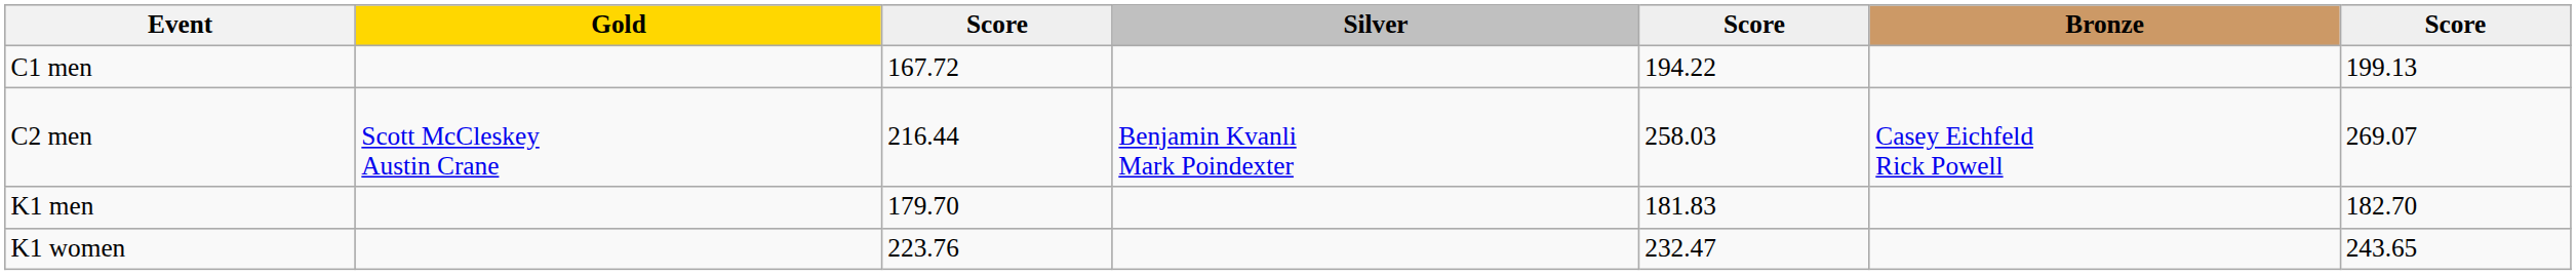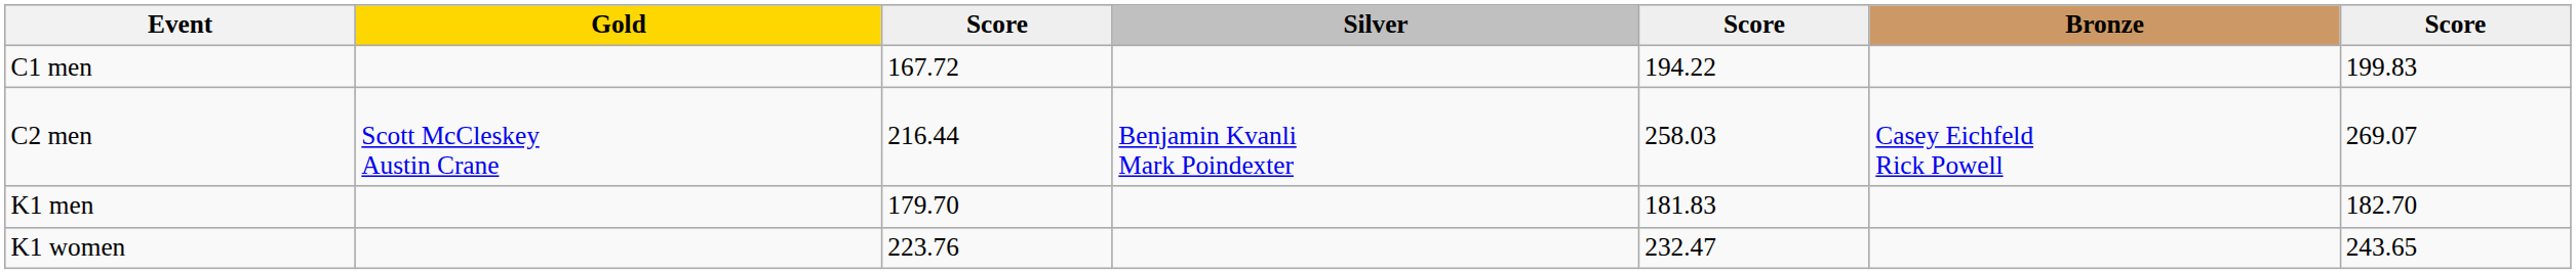 <table class="wikitable" width=100%>
 <tr>
 <th>Event</th>
 <td align=center bgcolor="gold"><strong>Gold</strong></td>
 <td align=center bgcolor="EFEFEF"><strong>Score</strong></td>
 <td align=center bgcolor="silver"><strong>Silver</strong></td>
 <td align=center bgcolor="EFEFEF"><strong>Score</strong></td>
 <td align=center bgcolor="CC9966"><strong>Bronze</strong></td>
 <td align=center bgcolor="EFEFEF"><strong>Score</strong></td>
 </tr>
 <tr>
 <td>C1 men</td>
 <td></td>
 <td>167.72</td>
 <td></td>
 <td>194.22</td>
 <td></td>
-<td>199.13</td>
+<td>199.83</td>
 </tr>
 <tr>
 <td>C2 men</td>
 <td><br><a href='#'>Scott McCleskey</a><br><a href='#'>Austin Crane</a></td>
 <td>216.44</td>
 <td><br><a href='#'>Benjamin Kvanli</a><br><a href='#'>Mark Poindexter</a></td>
 <td>258.03</td>
 <td><br><a href='#'>Casey Eichfeld</a><br><a href='#'>Rick Powell</a></td>
 <td>269.07</td>
 </tr>
 <tr>
 <td>K1 men</td>
 <td></td>
 <td>179.70</td>
 <td></td>
 <td>181.83</td>
 <td></td>
 <td>182.70</td>
 </tr>
 <tr>
 <td>K1 women</td>
 <td></td>
 <td>223.76</td>
 <td></td>
 <td>232.47</td>
 <td></td>
 <td>243.65</td>
 </tr>
 </table>
